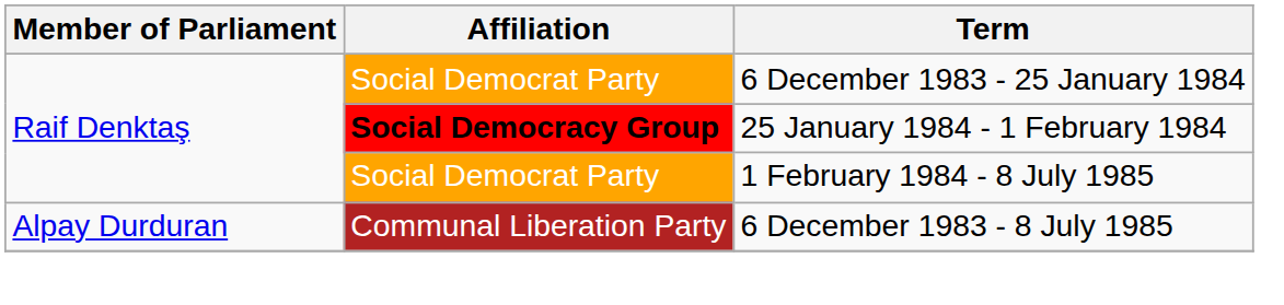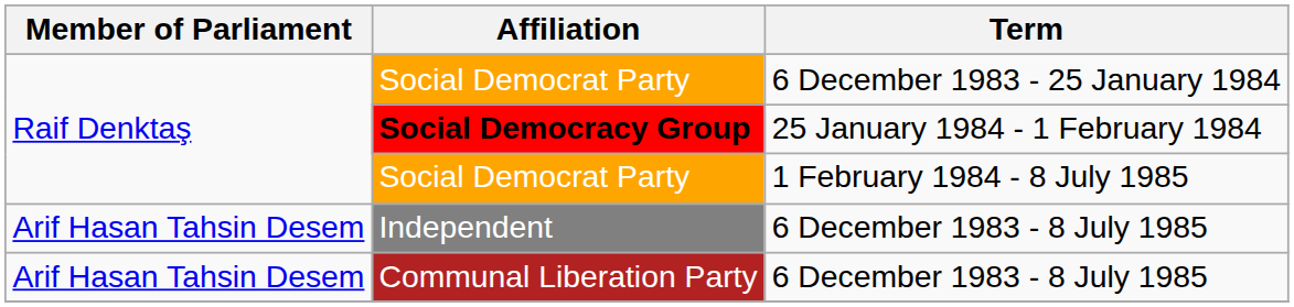 <table class="wikitable">
 <tr>
 <th>Member of Parliament</th>
 <th>Affiliation</th>
 <th>Term</th>
 </tr>
 <tr>
 <td rowspan=3><a href='#'>Raif Denktaş</a></td>
 <td style="background:orange; color:white">Social Democrat Party</td>
 <td>6 December 1983 - 25 January 1984</td>
 </tr>
 <tr>
 <td style="background:#FF0000; color:black"><strong>Social Democracy Group</strong></td>
 <td>25 January 1984 - 1 February 1984</td>
 </tr>
 <tr>
 <td style="background:orange; color:white">Social Democrat Party</td>
 <td>1 February 1984 - 8 July 1985</td>
 </tr>
 <tr>
-<td><a href='#'>Alpay Durduran</a></td>
+<td><a href='#'>Arif Hasan Tahsin Desem</a></td>
+<td style="background:gray; color:white">Independent</td>
+<td>6 December 1983 - 8 July 1985</td>
+</tr>
+<tr>
+<td><a href='#'>Arif Hasan Tahsin Desem</a></td>
 <td style="background:#B22222; color:white">Communal Liberation Party</td>
 <td>6 December 1983 - 8 July 1985</td>
 </tr>
 <tr>
 </tr>
 </table>
